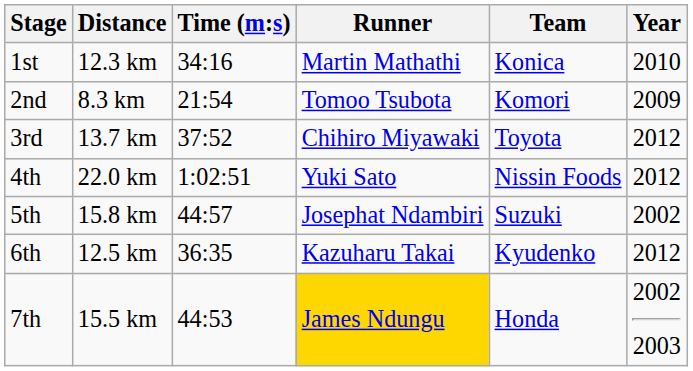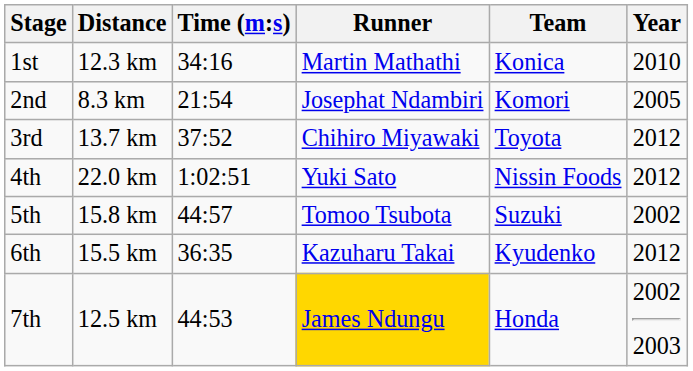 <table class=wikitable>
 <tr>
 <th>Stage</th>
 <th>Distance</th>
 <th>Time (<a href='#'>m</a>:<a href='#'>s</a>)</th>
 <th>Runner</th>
 <th>Team</th>
 <th>Year</th>
 </tr>
 <tr>
 <td>1st</td>
 <td>12.3 km</td>
 <td>34:16</td>
 <td><a href='#'>Martin Mathathi</a></td>
 <td><a href='#'>Konica</a></td>
 <td>2010</td>
 </tr>
 <tr>
 <td>2nd</td>
 <td>8.3 km</td>
 <td>21:54</td>
-<td><a href='#'>Tomoo Tsubota</a></td>
+<td><a href='#'>Josephat Ndambiri</a></td>
 <td><a href='#'>Komori</a></td>
-<td>2009</td>
+<td>2005</td>
 </tr>
 <tr>
 <td>3rd</td>
 <td>13.7 km</td>
 <td>37:52</td>
 <td><a href='#'>Chihiro Miyawaki</a></td>
 <td><a href='#'>Toyota</a></td>
 <td>2012</td>
 </tr>
 <tr>
 <td>4th</td>
 <td>22.0 km</td>
 <td>1:02:51</td>
 <td><a href='#'>Yuki Sato</a></td>
 <td><a href='#'>Nissin Foods</a></td>
 <td>2012</td>
 </tr>
 <tr>
 <td>5th</td>
 <td>15.8 km</td>
 <td>44:57</td>
-<td><a href='#'>Josephat Ndambiri</a></td>
+<td><a href='#'>Tomoo Tsubota</a></td>
 <td><a href='#'>Suzuki</a></td>
 <td>2002</td>
 </tr>
 <tr>
 <td>6th</td>
-<td>12.5 km</td>
+<td>15.5 km</td>
 <td>36:35</td>
 <td><a href='#'>Kazuharu Takai</a></td>
 <td><a href='#'>Kyudenko</a></td>
 <td>2012</td>
 </tr>
 <tr>
 <td>7th</td>
-<td>15.5 km</td>
+<td>12.5 km</td>
 <td>44:53</td>
 <td style="background: gold;"><a href='#'>James Ndungu</a></td>
 <td><a href='#'>Honda</a></td>
 <td>2002<hr>2003</td>
 </tr>
 </table>
